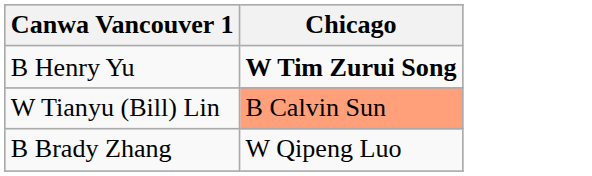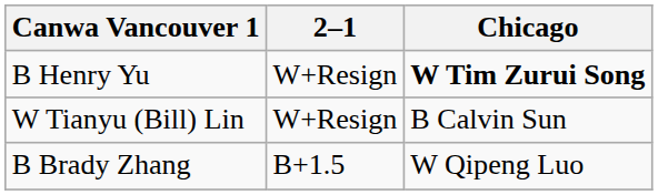 <table class="wikitable">
 <tr>
 <th>Canwa Vancouver 1</th>
+<th>2–1</th>
 <th>Chicago</th>
 </tr>
 <tr>
 <td>B Henry Yu</td>
+<td>W+Resign</td>
 <td><strong>W Tim Zurui Song</strong></td>
 </tr>
 <tr>
 <td>W Tianyu (Bill) Lin</td>
-<td style="background: lightsalmon;">B Calvin Sun</td>
+<td>W+Resign</td>
+<td>B Calvin Sun</td>
 </tr>
 <tr>
 <td>B Brady Zhang</td>
+<td>B+1.5</td>
 <td>W Qipeng Luo</td>
 </tr>
 </table>
